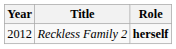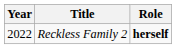 <table class="wikitable">
 <tr>
 <th>Year</th>
 <th>Title</th>
 <th>Role</th>
 </tr>
 <tr>
-<td style="text-align:center;">2012</td>
+<td style="text-align:center;">2022</td>
 <td><em>Reckless Family 2</em></td>
 <td><strong>herself</strong></td>
 </tr>
 </table>
